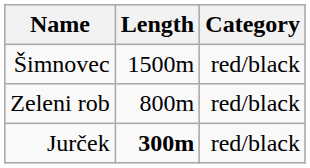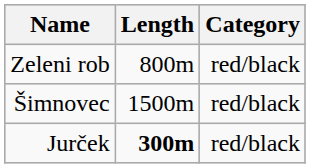 <table class="wikitable" style="font-size:95%;">
 <tr>
 <th>Name</th>
 <th>Length</th>
 <th>Category</th>
 </tr>
 <tr align=right>
-<td>Šimnovec</td>
-<td>1500m</td>
+<td>Zeleni rob</td>
+<td>800m</td>
 <td>red/black</td>
 </tr>
 <tr align=right>
-<td>Zeleni rob</td>
-<td>800m</td>
+<td>Šimnovec</td>
+<td>1500m</td>
 <td>red/black</td>
 </tr>
 <tr align=right>
 <td>Jurček</td>
 <td><strong>300m</strong></td>
 <td>red/black</td>
 </tr>
 </table>
